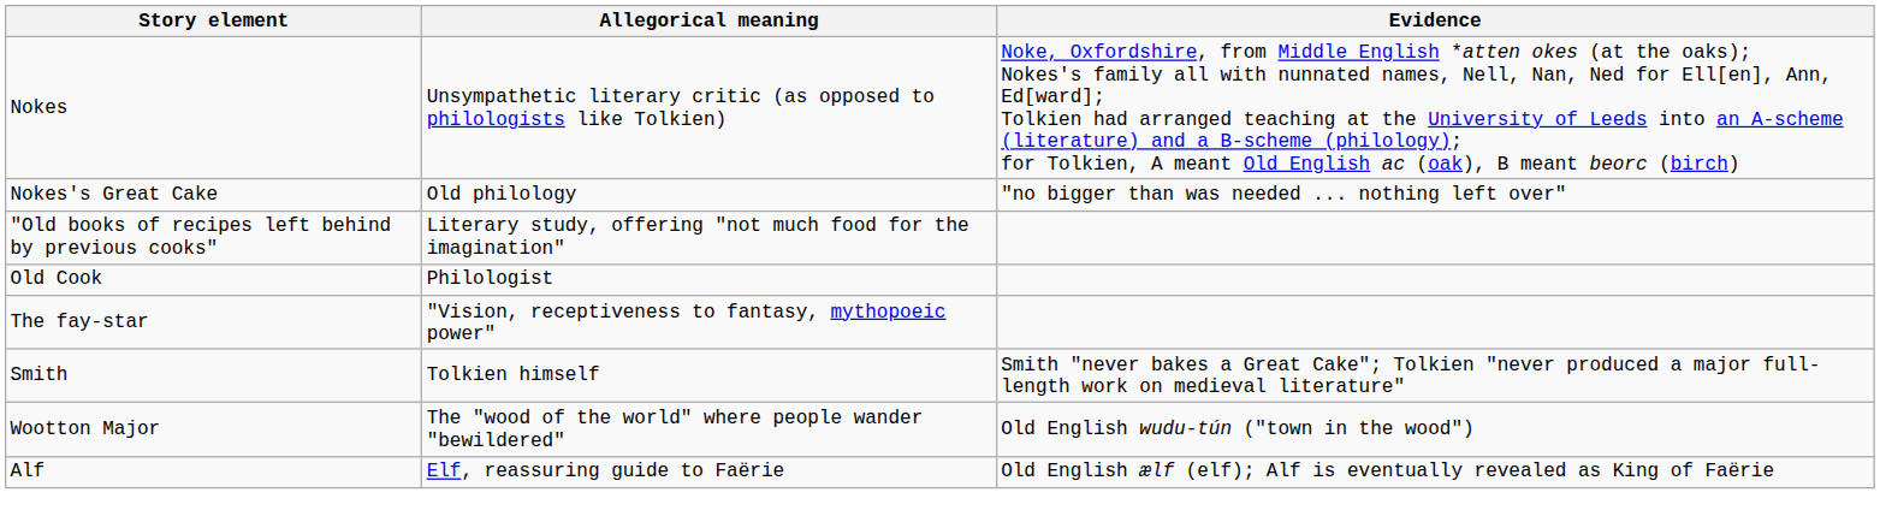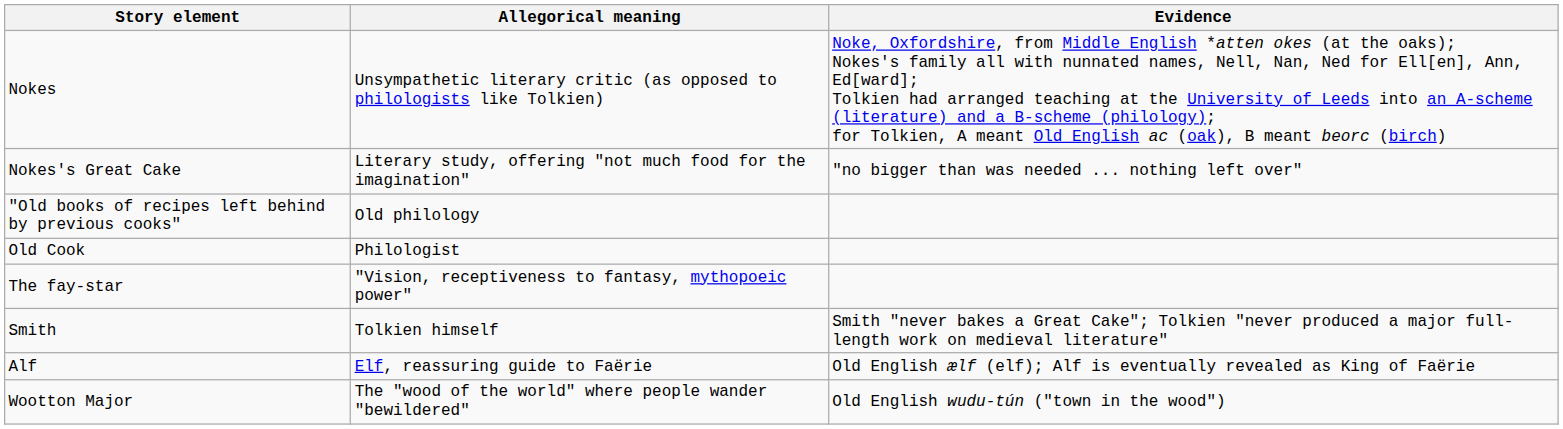 <table class="wikitable" style="margin:1em auto;">
 <tr>
 <th>Story element</th>
 <th>Allegorical meaning</th>
 <th>Evidence</th>
 </tr>
 <tr>
 <td>Nokes</td>
 <td>Unsympathetic literary critic (as opposed to <a href='#'>philologists</a> like Tolkien)</td>
 <td><a href='#'>Noke, Oxfordshire</a>, from <a href='#'>Middle English</a> *<em>atten okes</em> (at the oaks);<br>Nokes's family all with nunnated names, Nell, Nan, Ned for Ell[en], Ann, Ed[ward];<br>Tolkien had arranged teaching at the <a href='#'>University of Leeds</a> into <a href='#'>an A-scheme (literature) and a B-scheme (philology)</a>;<br>for Tolkien, A meant <a href='#'>Old English</a> <em>ac</em> (<a href='#'>oak</a>), B meant <em>beorc</em> (<a href='#'>birch</a>)</td>
 </tr>
 <tr>
 <td>Nokes's Great Cake</td>
-<td>Old philology</td>
+<td>Literary study, offering "not much food for the imagination"</td>
 <td>"no bigger than was needed ... nothing left over"</td>
 </tr>
 <tr>
 <td>"Old books of recipes left behind by previous cooks"</td>
-<td>Literary study, offering "not much food for the imagination"</td>
+<td>Old philology</td>
 <td></td>
 </tr>
 <tr>
 <td>Old Cook</td>
 <td>Philologist</td>
 <td></td>
 </tr>
 <tr>
 <td>The fay-star</td>
 <td>"Vision, receptiveness to fantasy, <a href='#'>mythopoeic</a> power"</td>
 <td></td>
 </tr>
 <tr>
 <td>Smith</td>
 <td>Tolkien himself</td>
 <td>Smith "never bakes a Great Cake"; Tolkien "never produced a major full-length work on medieval literature"</td>
 </tr>
 <tr>
+<td>Alf</td>
+<td><a href='#'>Elf</a>, reassuring guide to Faërie</td>
+<td>Old English <em>ælf</em> (elf); Alf is eventually revealed as King of Faërie</td>
+</tr>
+<tr>
 <td>Wootton Major</td>
 <td>The "wood of the world" where people wander "bewildered"</td>
 <td>Old English <em>wudu-tún</em> ("town in the wood")</td>
 </tr>
-<tr>
-<td>Alf</td>
-<td><a href='#'>Elf</a>, reassuring guide to Faërie</td>
-<td>Old English <em>ælf</em> (elf); Alf is eventually revealed as King of Faërie</td>
-</tr>
 </table>
